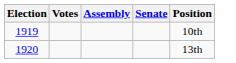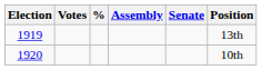 <table class=wikitable style=text-align:center>
 <tr>
 <th>Election</th>
 <th>Votes</th>
+<th>%</th>
 <th><a href='#'>Assembly</a></th>
 <th><a href='#'>Senate</a></th>
 <th>Position</th>
 </tr>
 <tr>
 <td><a href='#'>1919</a></td>
 <td></td>
 <td></td>
 <td></td>
-<td>10th</td>
+<td></td>
+<td>13th</td>
 </tr>
 <tr>
 <td><a href='#'>1920</a></td>
 <td></td>
 <td></td>
 <td></td>
-<td>13th</td>
+<td></td>
+<td>10th</td>
 </tr>
 </table>
